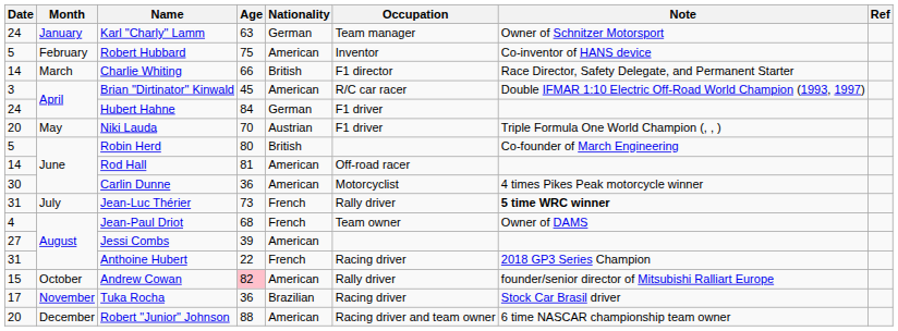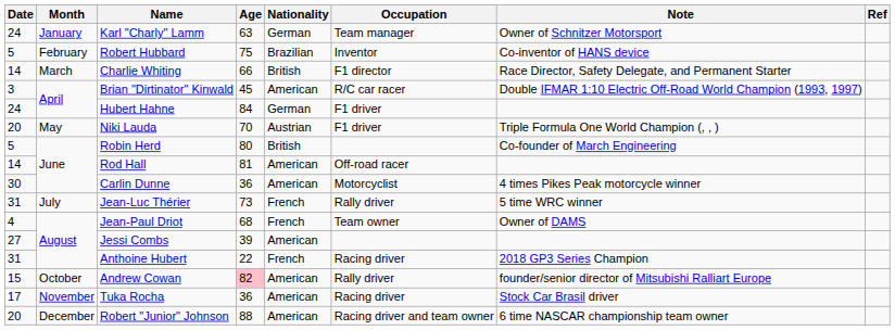 <table class="wikitable" style="font-size:85%;">
 <tr>
 <th>Date</th>
 <th>Month</th>
 <th>Name</th>
 <th>Age</th>
 <th>Nationality</th>
 <th>Occupation</th>
 <th>Note</th>
 <th>Ref</th>
 </tr>
 <tr>
 <td>24</td>
 <td><a href='#'>January</a></td>
 <td><a href='#'>Karl "Charly" Lamm</a></td>
 <td>63</td>
 <td>German</td>
 <td>Team manager</td>
 <td>Owner of <a href='#'>Schnitzer Motorsport</a></td>
 <td></td>
 </tr>
 <tr>
 <td>5</td>
 <td>February</td>
 <td><a href='#'>Robert Hubbard</a></td>
 <td>75</td>
-<td>American</td>
+<td>Brazilian</td>
 <td>Inventor</td>
 <td>Co-inventor of <a href='#'>HANS device</a></td>
 <td></td>
 </tr>
 <tr>
 <td>14</td>
 <td>March</td>
 <td><a href='#'>Charlie Whiting</a></td>
 <td>66</td>
 <td>British</td>
 <td>F1 director</td>
 <td>Race Director, Safety Delegate, and Permanent Starter</td>
 <td></td>
 </tr>
 <tr>
 <td>3</td>
 <td rowspan="2"><a href='#'>April</a></td>
 <td><a href='#'>Brian "Dirtinator" Kinwald</a></td>
 <td>45</td>
 <td>American</td>
 <td>R/C car racer</td>
 <td>Double <a href='#'>IFMAR 1:10 Electric Off-Road World Champion</a> (<a href='#'>1993</a>, <a href='#'>1997</a>)</td>
 <td></td>
 </tr>
 <tr>
 <td>24</td>
 <td><a href='#'>Hubert Hahne</a></td>
 <td>84</td>
 <td>German</td>
 <td>F1 driver</td>
 <td></td>
 <td></td>
 </tr>
 <tr>
 <td>20</td>
 <td>May</td>
 <td><a href='#'>Niki Lauda</a></td>
 <td>70</td>
 <td>Austrian</td>
 <td>F1 driver</td>
 <td>Triple Formula One World Champion (, , )</td>
 <td></td>
 </tr>
 <tr>
 <td>5</td>
 <td rowspan="3">June</td>
 <td><a href='#'>Robin Herd</a></td>
 <td>80</td>
 <td>British</td>
 <td></td>
 <td>Co-founder of <a href='#'>March Engineering</a></td>
 <td></td>
 </tr>
 <tr>
 <td>14</td>
 <td><a href='#'>Rod Hall</a></td>
 <td>81</td>
 <td>American</td>
 <td>Off-road racer</td>
 <td></td>
 <td></td>
 </tr>
 <tr>
 <td>30</td>
 <td><a href='#'>Carlin Dunne</a></td>
 <td>36</td>
 <td>American</td>
 <td>Motorcyclist</td>
 <td>4 times Pikes Peak motorcycle winner</td>
 <td></td>
 </tr>
 <tr>
 <td>31</td>
 <td>July</td>
 <td><a href='#'>Jean-Luc Thérier</a></td>
 <td>73</td>
 <td>French</td>
 <td>Rally driver</td>
-<td><strong>5 time WRC winner</strong></td>
+<td>5 time WRC winner</td>
 <td></td>
 </tr>
 <tr>
 <td>4</td>
 <td rowspan="3"><a href='#'>August</a></td>
 <td><a href='#'>Jean-Paul Driot</a></td>
 <td>68</td>
 <td>French</td>
 <td>Team owner</td>
 <td>Owner of <a href='#'>DAMS</a></td>
 <td></td>
 </tr>
 <tr>
 <td>27</td>
 <td><a href='#'>Jessi Combs</a></td>
 <td>39</td>
 <td>American</td>
 <td></td>
 <td></td>
 <td></td>
 </tr>
 <tr>
 <td>31</td>
 <td><a href='#'>Anthoine Hubert</a></td>
 <td>22</td>
 <td>French</td>
 <td>Racing driver</td>
 <td><a href='#'>2018 GP3 Series</a> Champion</td>
 <td></td>
 </tr>
 <tr>
 <td>15</td>
 <td>October</td>
 <td><a href='#'>Andrew Cowan</a></td>
 <td style="background: pink;">82</td>
 <td>American</td>
 <td>Rally driver</td>
 <td>founder/senior director of <a href='#'>Mitsubishi Ralliart Europe</a></td>
 <td></td>
 </tr>
 <tr>
 <td>17</td>
 <td><a href='#'>November</a></td>
 <td><a href='#'>Tuka Rocha</a></td>
 <td>36</td>
-<td>Brazilian</td>
+<td>American</td>
 <td>Racing driver</td>
 <td><a href='#'>Stock Car Brasil</a> driver</td>
 <td></td>
 </tr>
 <tr>
 <td>20</td>
 <td>December</td>
 <td><a href='#'>Robert "Junior" Johnson</a></td>
 <td>88</td>
 <td>American</td>
 <td>Racing driver and team owner</td>
 <td>6 time NASCAR championship team owner</td>
 <td></td>
 </tr>
 </table>
